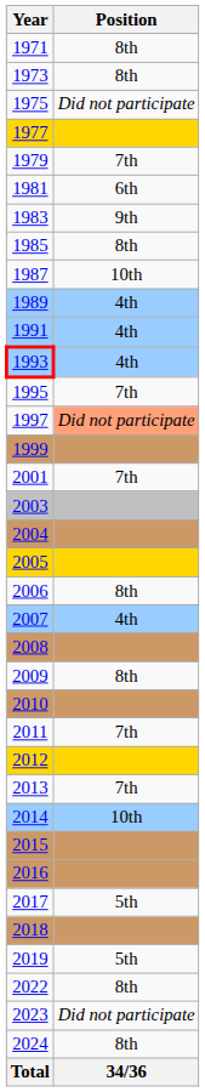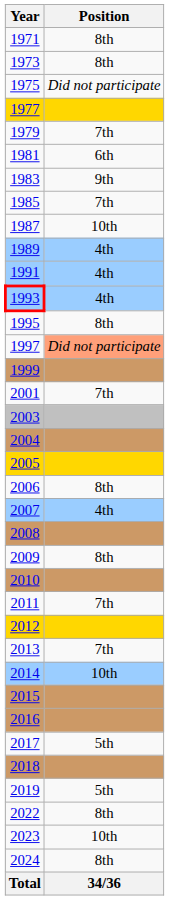 <table class="wikitable" style="text-align: center;">
 <tr>
 <th>Year</th>
 <th>Position</th>
 </tr>
 <tr>
 <td> <a href='#'>1971</a></td>
 <td>8th</td>
 </tr>
 <tr>
 <td> <a href='#'>1973</a></td>
 <td>8th</td>
 </tr>
 <tr>
 <td> <a href='#'>1975</a></td>
 <td><em>Did not participate</em></td>
 </tr>
 <tr bgcolor=gold>
 <td> <a href='#'>1977</a></td>
 <td></td>
 </tr>
 <tr>
 <td> <a href='#'>1979</a></td>
 <td>7th</td>
 </tr>
 <tr>
 <td> <a href='#'>1981</a></td>
 <td>6th</td>
 </tr>
 <tr>
 <td> <a href='#'>1983</a></td>
 <td>9th</td>
 </tr>
 <tr>
 <td> <a href='#'>1985</a></td>
-<td>8th</td>
+<td>7th</td>
 </tr>
 <tr>
 <td> <a href='#'>1987</a></td>
 <td>10th</td>
 </tr>
 <tr bgcolor=#9acdff>
 <td> <a href='#'>1989</a></td>
 <td>4th</td>
 </tr>
 <tr bgcolor=#9acdff>
 <td> <a href='#'>1991</a></td>
 <td>4th</td>
 </tr>
 <tr bgcolor=#9acdff>
 <td style="border: 3px solid red"> <a href='#'>1993</a></td>
 <td>4th</td>
 </tr>
 <tr>
 <td> <a href='#'>1995</a></td>
-<td>7th</td>
+<td>8th</td>
 </tr>
 <tr>
 <td> <a href='#'>1997</a></td>
 <td rowspan=1 style="background: lightsalmon;"><em>Did not participate</em></td>
 </tr>
 <tr bgcolor=#cc9966>
 <td> <a href='#'>1999</a></td>
 <td></td>
 </tr>
 <tr>
 <td> <a href='#'>2001</a></td>
 <td>7th</td>
 </tr>
 <tr bgcolor=silver>
 <td> <a href='#'>2003</a></td>
 <td></td>
 </tr>
 <tr bgcolor=#cc9966>
 <td> <a href='#'>2004</a></td>
 <td></td>
 </tr>
 <tr bgcolor=gold>
 <td> <a href='#'>2005</a></td>
 <td></td>
 </tr>
 <tr>
 <td> <a href='#'>2006</a></td>
 <td>8th</td>
 </tr>
 <tr bgcolor=#9acdff>
 <td> <a href='#'>2007</a></td>
 <td>4th</td>
 </tr>
 <tr bgcolor=#cc9966>
 <td> <a href='#'>2008</a></td>
 <td></td>
 </tr>
 <tr>
 <td> <a href='#'>2009</a></td>
 <td>8th</td>
 </tr>
 <tr bgcolor=#cc9966>
 <td> <a href='#'>2010</a></td>
 <td></td>
 </tr>
 <tr>
 <td> <a href='#'>2011</a></td>
 <td>7th</td>
 </tr>
 <tr bgcolor=gold>
 <td>  <a href='#'>2012</a></td>
 <td></td>
 </tr>
 <tr>
 <td> <a href='#'>2013</a></td>
 <td>7th</td>
 </tr>
 <tr bgcolor=#9acdff>
 <td> <a href='#'>2014</a></td>
 <td>10th</td>
 </tr>
 <tr bgcolor=#cc9966>
 <td> <a href='#'>2015</a></td>
 <td></td>
 </tr>
 <tr bgcolor=#cc9966>
 <td> <a href='#'>2016</a></td>
 <td></td>
 </tr>
 <tr>
 <td> <a href='#'>2017</a></td>
 <td>5th</td>
 </tr>
 <tr bgcolor=#cc9966>
 <td> <a href='#'>2018</a></td>
 <td></td>
 </tr>
 <tr>
 <td> <a href='#'>2019</a></td>
 <td>5th</td>
 </tr>
 <tr>
 <td> <a href='#'>2022</a></td>
 <td>8th</td>
 </tr>
 <tr>
 <td> <a href='#'>2023</a></td>
-<td><em>Did not participate</em></td>
+<td>10th</td>
 </tr>
 <tr>
 <td> <a href='#'>2024</a></td>
 <td>8th</td>
 </tr>
 <tr>
 <th>Total</th>
 <th>34/36</th>
 </tr>
 </table>
